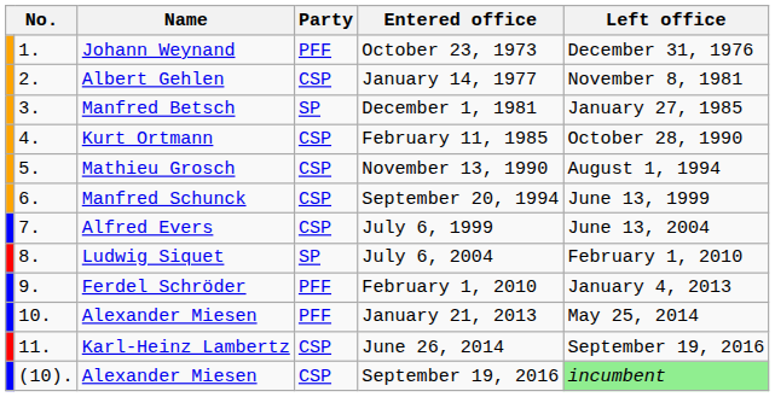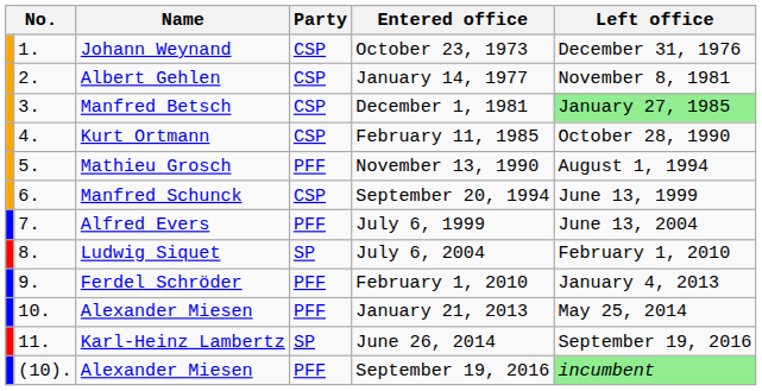 <table class="wikitable">
 <tr>
 <th colspan=2>No.</th>
 <th>Name</th>
 <th>Party</th>
 <th>Entered office</th>
 <th>Left office</th>
 </tr>
 <tr>
 <td bgcolor="orange"></td>
 <td>1.</td>
 <td><a href='#'>Johann Weynand</a></td>
-<td><a href='#'>PFF</a></td>
+<td><a href='#'>CSP</a></td>
 <td>October 23, 1973</td>
 <td>December 31, 1976</td>
 </tr>
 <tr>
 <td bgcolor="orange"></td>
 <td>2.</td>
 <td><a href='#'>Albert Gehlen</a></td>
 <td><a href='#'>CSP</a></td>
 <td>January 14, 1977</td>
 <td>November 8, 1981</td>
 </tr>
 <tr>
 <td bgcolor="orange"></td>
 <td>3.</td>
 <td><a href='#'>Manfred Betsch</a></td>
-<td><a href='#'>SP</a></td>
+<td><a href='#'>CSP</a></td>
 <td>December 1, 1981</td>
-<td>January 27, 1985</td>
+<td style="background: lightgreen;">January 27, 1985</td>
 </tr>
 <tr>
 <td bgcolor="orange"></td>
 <td>4.</td>
 <td><a href='#'>Kurt Ortmann</a></td>
 <td><a href='#'>CSP</a></td>
 <td>February 11, 1985</td>
 <td>October 28, 1990</td>
 </tr>
 <tr>
 <td bgcolor="orange"></td>
 <td>5.</td>
 <td><a href='#'>Mathieu Grosch</a></td>
-<td><a href='#'>CSP</a></td>
+<td><a href='#'>PFF</a></td>
 <td>November 13, 1990</td>
 <td>August 1, 1994</td>
 </tr>
 <tr>
 <td bgcolor="orange"></td>
 <td>6.</td>
 <td><a href='#'>Manfred Schunck</a></td>
 <td><a href='#'>CSP</a></td>
 <td>September 20, 1994</td>
 <td>June 13, 1999</td>
 </tr>
 <tr>
 <td bgcolor="blue"></td>
 <td>7.</td>
 <td><a href='#'>Alfred Evers</a></td>
-<td><a href='#'>CSP</a></td>
+<td><a href='#'>PFF</a></td>
 <td>July 6, 1999</td>
 <td>June 13, 2004</td>
 </tr>
 <tr>
 <td bgcolor="red"></td>
 <td>8.</td>
 <td><a href='#'>Ludwig Siquet</a></td>
 <td><a href='#'>SP</a></td>
 <td>July 6, 2004</td>
 <td>February 1, 2010</td>
 </tr>
 <tr>
 <td bgcolor="blue"></td>
 <td>9.</td>
 <td><a href='#'>Ferdel Schröder</a></td>
 <td><a href='#'>PFF</a></td>
 <td>February 1, 2010</td>
 <td>January 4, 2013</td>
 </tr>
 <tr>
 <td bgcolor="blue"></td>
 <td>10.</td>
 <td><a href='#'>Alexander Miesen</a></td>
 <td><a href='#'>PFF</a></td>
 <td>January 21, 2013</td>
 <td>May 25, 2014</td>
 </tr>
 <tr>
 <td bgcolor="red"></td>
 <td>11.</td>
 <td><a href='#'>Karl-Heinz Lambertz</a></td>
-<td><a href='#'>CSP</a></td>
+<td><a href='#'>SP</a></td>
 <td>June 26, 2014</td>
 <td>September 19, 2016</td>
 </tr>
 <tr>
 <td bgcolor="blue"></td>
 <td>(10).</td>
 <td><a href='#'>Alexander Miesen</a></td>
-<td><a href='#'>CSP</a></td>
+<td><a href='#'>PFF</a></td>
 <td>September 19, 2016</td>
 <td style="background: lightgreen;"><em>incumbent</em></td>
 </tr>
 </table>
